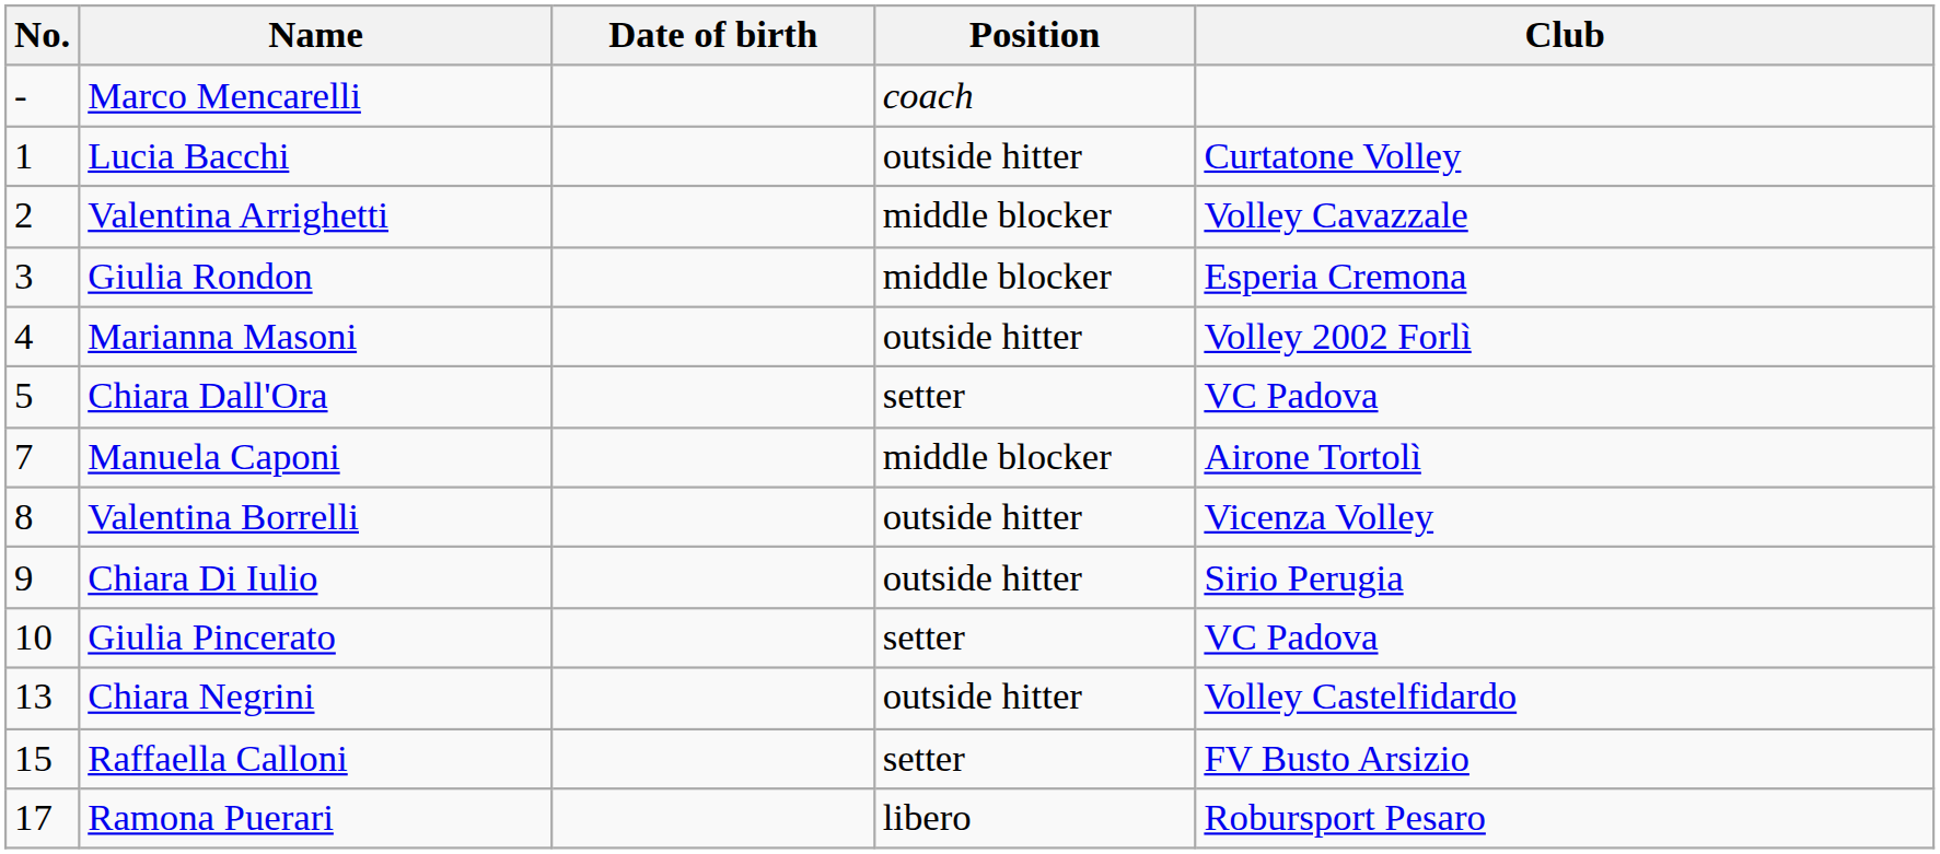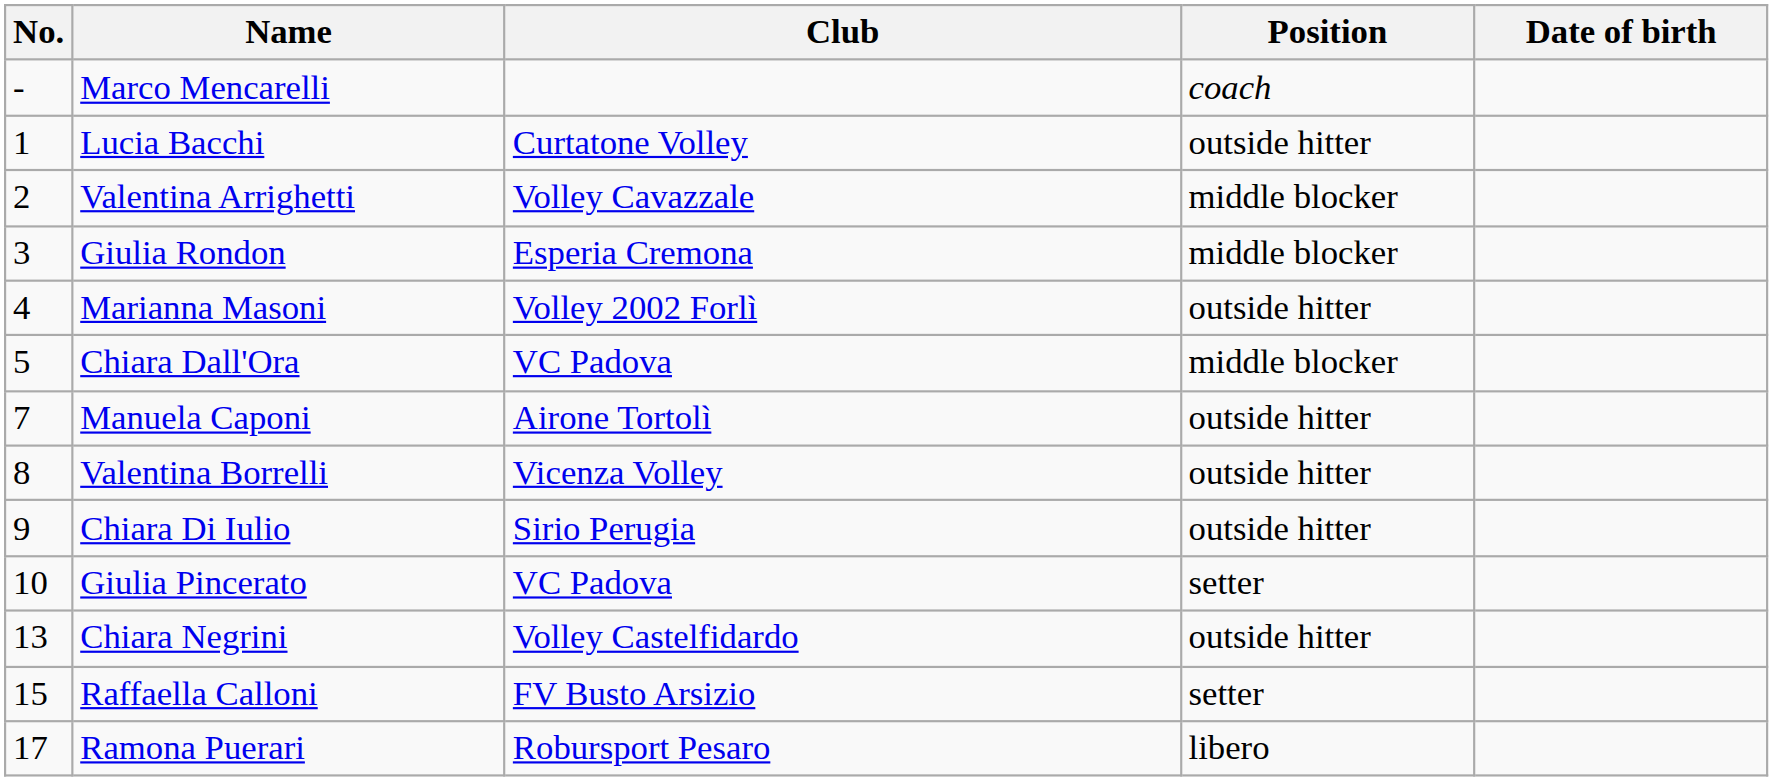 <table class=wikitable sortable style=font-size:100%; text-align:center;>
 <tr>
 <th>No.</th>
 <th style=width:12em>Name</th>
+<th style=width:19em>Club</th>
+<th style=width:8em>Position</th>
 <th style=width:8em>Date of birth</th>
-<th style=width:8em>Position</th>
-<th style=width:19em>Club</th>
 </tr>
 <tr>
 <td>-</td>
 <td><a href='#'>Marco Mencarelli</a></td>
 <td></td>
 <td><em>coach</em></td>
 <td></td>
 </tr>
 <tr>
 <td>1</td>
 <td><a href='#'>Lucia Bacchi</a></td>
+<td> <a href='#'>Curtatone Volley</a></td>
+<td>outside hitter</td>
 <td></td>
-<td>outside hitter</td>
-<td> <a href='#'>Curtatone Volley</a></td>
 </tr>
 <tr>
 <td>2</td>
 <td><a href='#'>Valentina Arrighetti</a></td>
+<td> <a href='#'>Volley Cavazzale</a></td>
+<td>middle blocker</td>
 <td></td>
-<td>middle blocker</td>
-<td> <a href='#'>Volley Cavazzale</a></td>
 </tr>
 <tr>
 <td>3</td>
 <td><a href='#'>Giulia Rondon</a></td>
+<td> <a href='#'>Esperia Cremona</a></td>
+<td>middle blocker</td>
 <td></td>
-<td>middle blocker</td>
-<td> <a href='#'>Esperia Cremona</a></td>
 </tr>
 <tr>
 <td>4</td>
 <td><a href='#'>Marianna Masoni</a></td>
+<td> <a href='#'>Volley 2002 Forlì</a></td>
+<td>outside hitter</td>
 <td></td>
-<td>outside hitter</td>
-<td> <a href='#'>Volley 2002 Forlì</a></td>
 </tr>
 <tr>
 <td>5</td>
 <td><a href='#'>Chiara Dall'Ora</a></td>
+<td> <a href='#'>VC Padova</a></td>
+<td>middle blocker</td>
 <td></td>
-<td>setter</td>
-<td> <a href='#'>VC Padova</a></td>
 </tr>
 <tr>
 <td>7</td>
 <td><a href='#'>Manuela Caponi</a></td>
+<td> <a href='#'>Airone Tortolì</a></td>
+<td>outside hitter</td>
 <td></td>
-<td>middle blocker</td>
-<td> <a href='#'>Airone Tortolì</a></td>
 </tr>
 <tr>
 <td>8</td>
 <td><a href='#'>Valentina Borrelli</a></td>
+<td> <a href='#'>Vicenza Volley</a></td>
+<td>outside hitter</td>
 <td></td>
-<td>outside hitter</td>
-<td> <a href='#'>Vicenza Volley</a></td>
 </tr>
 <tr>
 <td>9</td>
 <td><a href='#'>Chiara Di Iulio</a></td>
+<td> <a href='#'>Sirio Perugia</a></td>
+<td>outside hitter</td>
 <td></td>
-<td>outside hitter</td>
-<td> <a href='#'>Sirio Perugia</a></td>
 </tr>
 <tr>
 <td>10</td>
 <td><a href='#'>Giulia Pincerato</a></td>
+<td> <a href='#'>VC Padova</a></td>
+<td>setter</td>
 <td></td>
-<td>setter</td>
-<td> <a href='#'>VC Padova</a></td>
 </tr>
 <tr>
 <td>13</td>
 <td><a href='#'>Chiara Negrini</a></td>
+<td> <a href='#'>Volley Castelfidardo</a></td>
+<td>outside hitter</td>
 <td></td>
-<td>outside hitter</td>
-<td> <a href='#'>Volley Castelfidardo</a></td>
 </tr>
 <tr>
 <td>15</td>
 <td><a href='#'>Raffaella Calloni</a></td>
+<td> <a href='#'>FV Busto Arsizio</a></td>
+<td>setter</td>
 <td></td>
-<td>setter</td>
-<td> <a href='#'>FV Busto Arsizio</a></td>
 </tr>
 <tr>
 <td>17</td>
 <td><a href='#'>Ramona Puerari</a></td>
+<td> <a href='#'>Robursport Pesaro</a></td>
+<td>libero</td>
 <td></td>
-<td>libero</td>
-<td> <a href='#'>Robursport Pesaro</a></td>
 </tr>
 </table>
